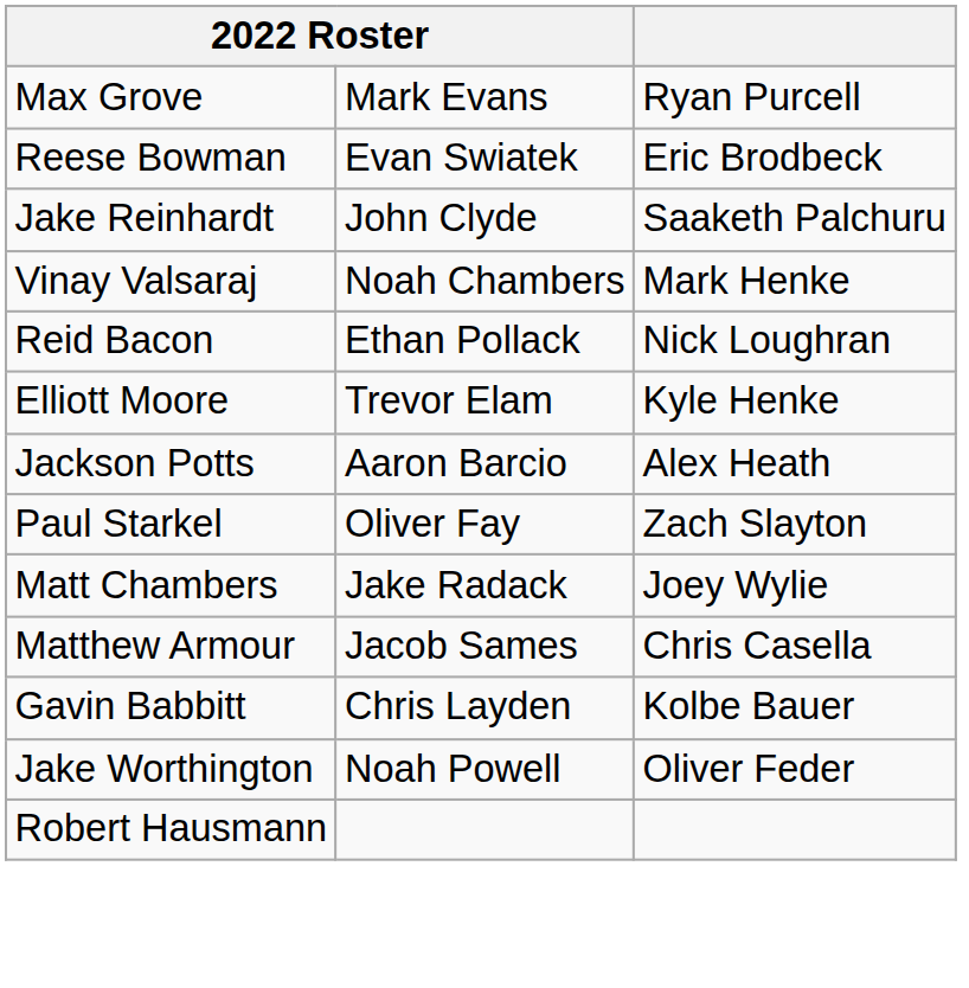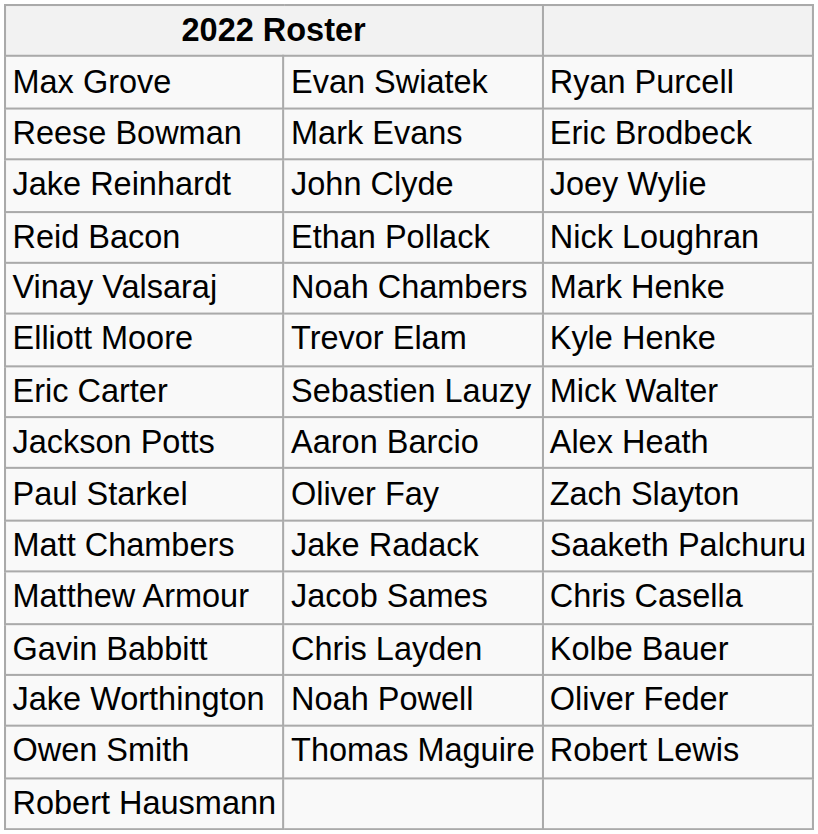 <table class="wikitable">
 <tr>
 <th colspan="2">2022 Roster</th>
 <th></th>
 </tr>
 <tr>
 <td>Max Grove</td>
-<td>Mark Evans</td>
+<td>Evan Swiatek</td>
 <td>Ryan Purcell</td>
 </tr>
 <tr>
 <td>Reese Bowman</td>
-<td>Evan Swiatek</td>
+<td>Mark Evans</td>
 <td>Eric Brodbeck</td>
 </tr>
 <tr>
 <td>Jake Reinhardt</td>
 <td>John Clyde</td>
-<td>Saaketh Palchuru</td>
+<td>Joey Wylie</td>
+</tr>
+<tr>
+<td>Reid Bacon</td>
+<td>Ethan Pollack</td>
+<td>Nick Loughran</td>
 </tr>
 <tr>
 <td>Vinay Valsaraj</td>
 <td>Noah Chambers</td>
 <td>Mark Henke</td>
 </tr>
 <tr>
-<td>Reid Bacon</td>
-<td>Ethan Pollack</td>
-<td>Nick Loughran</td>
-</tr>
-<tr>
 <td>Elliott Moore</td>
 <td>Trevor Elam</td>
 <td>Kyle Henke</td>
+</tr>
+<tr>
+<td>Eric Carter</td>
+<td>Sebastien Lauzy</td>
+<td>Mick Walter</td>
 </tr>
 <tr>
 <td>Jackson Potts</td>
 <td>Aaron Barcio</td>
 <td>Alex Heath</td>
 </tr>
 <tr>
 <td>Paul Starkel</td>
 <td>Oliver Fay</td>
 <td>Zach Slayton</td>
 </tr>
 <tr>
 <td>Matt Chambers</td>
 <td>Jake Radack</td>
-<td>Joey Wylie</td>
+<td>Saaketh Palchuru</td>
 </tr>
 <tr>
 <td>Matthew Armour</td>
 <td>Jacob Sames</td>
 <td>Chris Casella</td>
 </tr>
 <tr>
 <td>Gavin Babbitt</td>
 <td>Chris Layden</td>
 <td>Kolbe Bauer</td>
 </tr>
 <tr>
 <td>Jake Worthington</td>
 <td>Noah Powell</td>
 <td>Oliver Feder</td>
 </tr>
 <tr>
+<td>Owen Smith</td>
+<td>Thomas Maguire</td>
+<td>Robert Lewis</td>
+</tr>
+<tr>
 <td>Robert Hausmann</td>
 <td></td>
 <td></td>
 </tr>
 </table>
